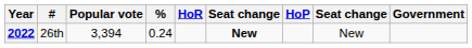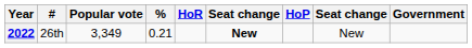 <table class="wikitable" style="text-align:center">
 <tr>
 <th>Year</th>
 <th>#</th>
 <th>Popular vote</th>
 <th>%</th>
 <th><a href='#'>HoR</a></th>
 <th>Seat change</th>
 <th><a href='#'>HoP</a></th>
 <th>Seat change</th>
 <th>Government</th>
 </tr>
 <tr>
 <th><a href='#'>2022</a></th>
 <td>26th</td>
-<td>3,394</td>
-<td>0.24</td>
+<td>3,349</td>
+<td>0.21</td>
 <td></td>
 <td><strong>New</strong></td>
 <td></td>
 <td>New</td>
 <td></td>
 </tr>
 </table>
